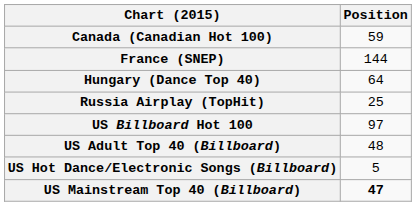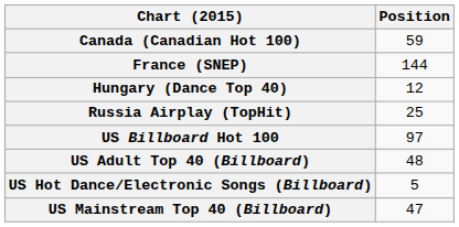 <table class="wikitable sortable plainrowheaders" style="text-align:center;">
 <tr>
 <th scope="col">Chart (2015)</th>
 <th scope="col">Position</th>
 </tr>
 <tr>
 <th scope="row">Canada (Canadian Hot 100)</th>
 <td style="text-align:center;">59</td>
 </tr>
 <tr>
 <th scope="row">France (SNEP)</th>
 <td style="text-align:center;">144</td>
 </tr>
 <tr>
 <th scope="row">Hungary (Dance Top 40)</th>
-<td style="text-align:center;">64</td>
+<td style="text-align:center;">12</td>
 </tr>
 <tr>
 <th scope="row">Russia Airplay (TopHit)</th>
 <td style="text-align:center;">25</td>
 </tr>
 <tr>
 <th scope="row">US <em>Billboard</em> Hot 100</th>
 <td align="center">97</td>
 </tr>
 <tr>
 <th scope="row">US Adult Top 40 (<em>Billboard</em>)</th>
 <td>48</td>
 </tr>
 <tr>
 <th scope="row">US Hot Dance/Electronic Songs (<em>Billboard</em>)</th>
 <td>5</td>
 </tr>
 <tr>
 <th scope="row">US Mainstream Top 40 (<em>Billboard</em>)</th>
-<td><strong>47</strong></td>
+<td>47</td>
 </tr>
 </table>
